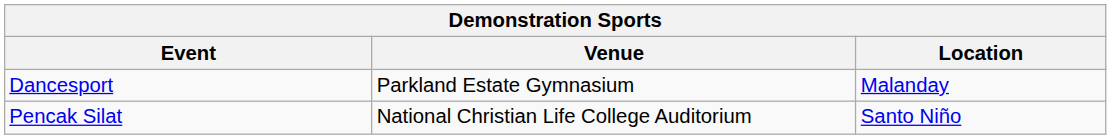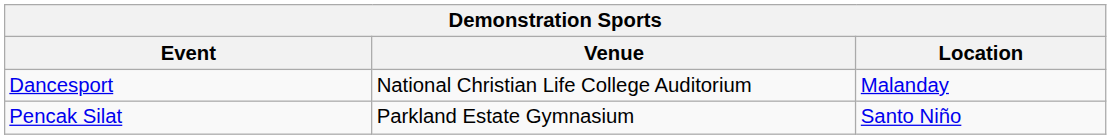 <table class="wikitable">
 <tr>
 <th colspan=5>Demonstration Sports</th>
 </tr>
 <tr>
 <th style="width:300px;">Event</th>
 <th style="width:400px;">Venue</th>
 <th style="width:200px;">Location</th>
 </tr>
 <tr>
 <td> <a href='#'>Dancesport</a></td>
-<td>Parkland Estate Gymnasium</td>
+<td>National Christian Life College Auditorium</td>
 <td><a href='#'>Malanday</a></td>
 </tr>
 <tr>
 <td> <a href='#'>Pencak Silat</a></td>
-<td>National Christian Life College Auditorium</td>
+<td>Parkland Estate Gymnasium</td>
 <td><a href='#'>Santo Niño</a></td>
 </tr>
 </table>
